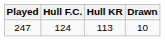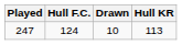 <table class="wikitable" style="text-align:center">
 <tr>
 <th>Played</th>
 <th>Hull F.C.</th>
+<th>Drawn</th>
 <th>Hull KR</th>
-<th>Drawn</th>
 </tr>
 <tr>
 <td>247</td>
 <td>124</td>
+<td>10</td>
 <td>113</td>
-<td>10</td>
 </tr>
 </table>
